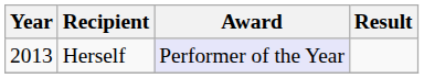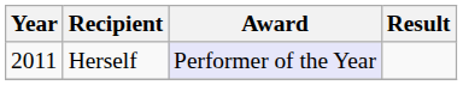 <table class="wikitable">
 <tr>
 <th>Year</th>
 <th>Recipient</th>
 <th>Award</th>
 <th>Result</th>
 </tr>
 <tr>
-<td>2013</td>
+<td>2011</td>
 <td>Herself</td>
 <td style="background: lavender;">Performer of the Year</td>
 <td></td>
 </tr>
 <tr>
 </tr>
 </table>
